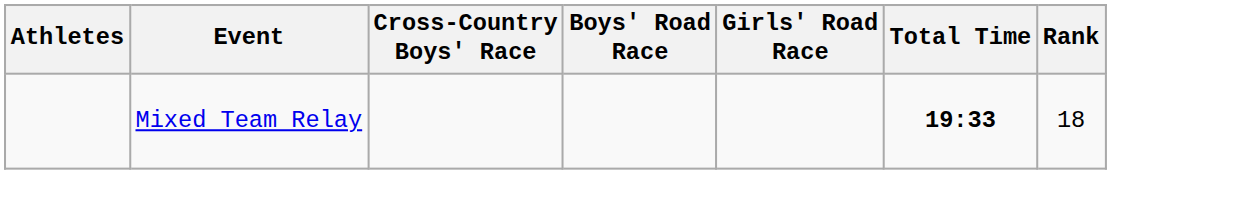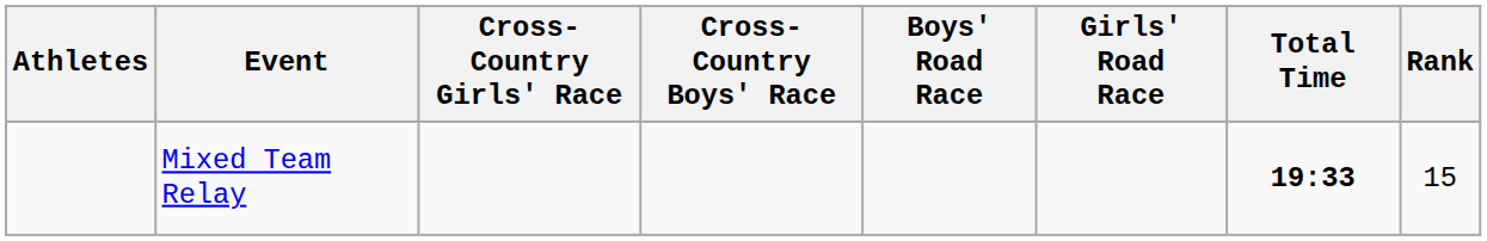 <table class="wikitable" style="font-size:90%;">
 <tr>
 <th>Athletes</th>
 <th>Event</th>
+<th>Cross-Country<br>Girls' Race</th>
 <th>Cross-Country<br>Boys' Race</th>
 <th>Boys' Road<br>Race</th>
 <th>Girls' Road<br>Race</th>
 <th>Total Time</th>
 <th>Rank</th>
 </tr>
 <tr align=center>
 <td align=left><br><br><br></td>
 <td align=left><a href='#'>Mixed Team Relay</a></td>
 <td></td>
 <td></td>
 <td></td>
+<td></td>
 <td><strong>19:33</strong></td>
-<td>18</td>
+<td>15</td>
 </tr>
 </table>
